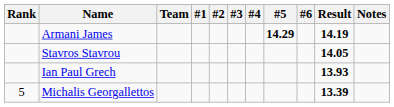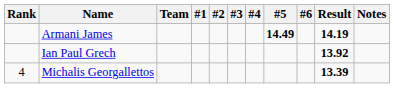 <table class="wikitable sortable" style="text-align:center">
 <tr>
 <th>Rank</th>
 <th>Name</th>
 <th>Team</th>
 <th>#1</th>
 <th>#2</th>
 <th>#3</th>
 <th>#4</th>
 <th>#5</th>
 <th>#6</th>
 <th>Result</th>
 <th>Notes</th>
 </tr>
 <tr>
 <td></td>
 <td align="left"><a href='#'>Armani James</a></td>
 <td align=left></td>
 <td></td>
 <td></td>
 <td></td>
 <td></td>
-<td><strong>14.29</strong></td>
+<td><strong>14.49</strong></td>
 <td></td>
 <td><strong>14.19</strong></td>
-<td></td>
-</tr>
-<tr>
-<td></td>
-<td align="left"><a href='#'>Stavros Stavrou</a></td>
-<td align=left></td>
-<td></td>
-<td></td>
-<td></td>
-<td></td>
-<td></td>
-<td></td>
-<td><strong>14.05</strong></td>
 <td></td>
 </tr>
 <tr>
 <td></td>
 <td align="left"><a href='#'>Ian Paul Grech</a></td>
 <td align=left></td>
 <td></td>
 <td></td>
 <td></td>
 <td></td>
 <td></td>
 <td></td>
-<td><strong>13.93</strong></td>
+<td><strong>13.92</strong></td>
 <td></td>
 </tr>
 <tr>
-<td>5</td>
+<td>4</td>
 <td align="left"><a href='#'>Michalis Georgallettos</a></td>
 <td align=left></td>
 <td></td>
 <td></td>
 <td></td>
 <td></td>
 <td></td>
 <td></td>
 <td><strong>13.39</strong></td>
 <td></td>
 </tr>
 </table>
